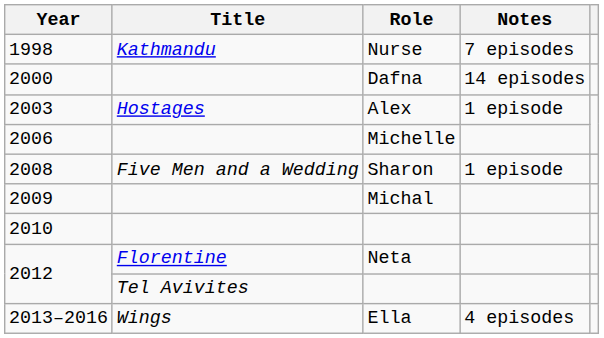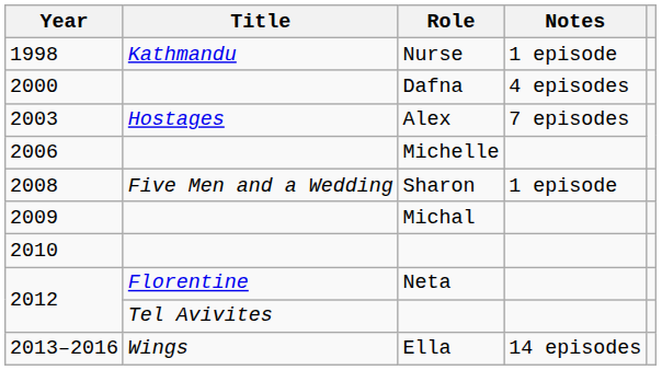 <table class="wikitable plainrowheaders sortable">
 <tr>
 <th>Year</th>
 <th>Title</th>
 <th>Role</th>
 <th class="unsortable">Notes</th>
 <th class="unsortable"></th>
 </tr>
 <tr>
 <td>1998</td>
 <td><em><a href='#'>Kathmandu</a></em></td>
 <td>Nurse</td>
-<td>7 episodes</td>
+<td>1 episode</td>
 <td></td>
 </tr>
 <tr>
 <td>2000</td>
 <td><em></em></td>
 <td>Dafna</td>
-<td>14 episodes</td>
+<td>4 episodes</td>
 <td></td>
 </tr>
 <tr>
 <td>2003</td>
 <td><em><a href='#'>Hostages</a></em></td>
 <td>Alex</td>
-<td>1 episode</td>
+<td>7 episodes</td>
 <td rowspan="2"></td>
 </tr>
 <tr>
 <td>2006</td>
 <td><em></em></td>
 <td>Michelle</td>
 <td></td>
 </tr>
 <tr>
 <td>2008</td>
 <td><em>Five Men and a Wedding</em></td>
 <td>Sharon</td>
 <td>1 episode</td>
 <td></td>
 </tr>
 <tr>
 <td>2009</td>
 <td><em></em></td>
 <td>Michal</td>
 <td></td>
 <td></td>
 </tr>
 <tr>
 <td>2010</td>
 <td><em></em></td>
 <td></td>
 <td></td>
 <td></td>
 </tr>
 <tr>
 <td rowspan="2">2012</td>
 <td><em><a href='#'>Florentine</a></em></td>
 <td>Neta</td>
 <td></td>
 <td></td>
 </tr>
 <tr>
 <td><em>Tel Avivites</em></td>
 <td></td>
 <td></td>
 <td></td>
 </tr>
 <tr>
 <td>2013–2016</td>
 <td><em>Wings</em></td>
 <td>Ella</td>
-<td>4 episodes</td>
+<td>14 episodes</td>
 <td></td>
 </tr>
 </table>
